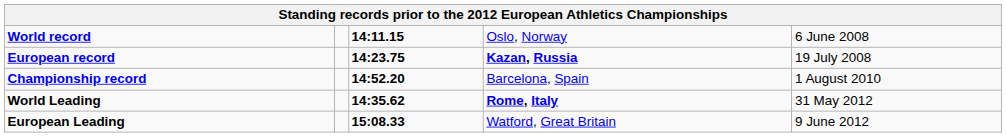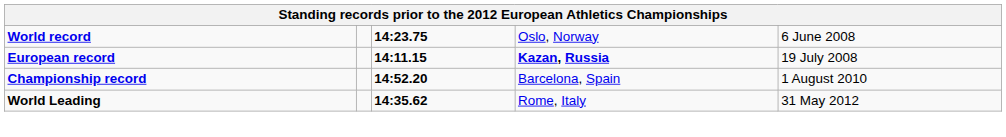 <table class="wikitable" width=75%>
 <tr>
 <th colspan="5">Standing records prior to the 2012 European Athletics Championships</th>
 </tr>
 <tr>
 <td><strong><a href='#'>World record</a></strong></td>
 <td></td>
-<td><strong>14:11.15</strong></td>
+<td><strong>14:23.75</strong></td>
 <td><a href='#'>Oslo</a>, <a href='#'>Norway</a></td>
 <td>6 June 2008</td>
 </tr>
 <tr>
 <td><strong><a href='#'>European record</a></strong></td>
 <td></td>
-<td><strong>14:23.75</strong></td>
+<td><strong>14:11.15</strong></td>
 <td><strong><a href='#'>Kazan</a>, <a href='#'>Russia</a></strong></td>
 <td>19 July 2008</td>
 </tr>
 <tr>
 <td><strong><a href='#'>Championship record</a></strong></td>
 <td></td>
 <td><strong>14:52.20</strong></td>
 <td><a href='#'>Barcelona</a>, <a href='#'>Spain</a></td>
 <td>1 August 2010</td>
 </tr>
 <tr>
 <td><strong>World Leading</strong></td>
 <td></td>
 <td><strong>14:35.62</strong></td>
-<td><strong><a href='#'>Rome</a>, <a href='#'>Italy</a></strong></td>
+<td><a href='#'>Rome</a>, <a href='#'>Italy</a></td>
 <td>31 May 2012</td>
 </tr>
-<tr>
-<td><strong>European Leading</strong></td>
-<td></td>
-<td><strong>15:08.33</strong></td>
-<td><a href='#'>Watford</a>, <a href='#'>Great Britain</a></td>
-<td>9 June 2012</td>
-</tr>
 </table>
